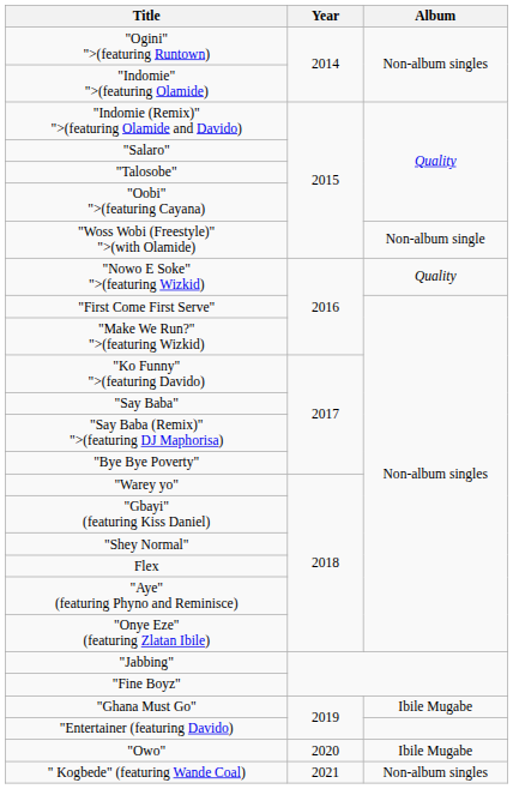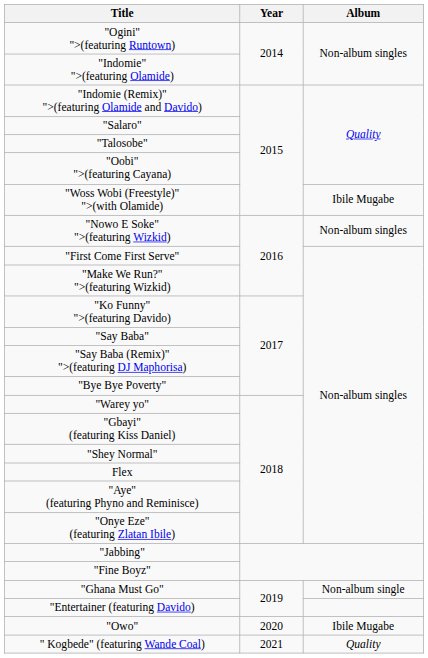 <table class="wikitable plainrowheaders" style="text-align:center;">
 <tr>
 <th scope="col" style="width:20em;">Title</th>
 <th scope="col" style="width:5em;">Year</th>
 <th scope="col" style="width:10em;">Album</th>
 </tr>
 <tr>
 <td>"Ogini"<br><span>">(featuring <a href='#'>Runtown</a>)</span></td>
 <td rowspan="2">2014</td>
 <td rowspan="2">Non-album singles</td>
 </tr>
 <tr>
 <td>"Indomie"<br><span>">(featuring <a href='#'>Olamide</a>)</span></td>
 </tr>
 <tr>
 <td>"Indomie (Remix)"<br><span>">(featuring <a href='#'>Olamide</a> and <a href='#'>Davido</a>)</span></td>
 <td rowspan="5">2015</td>
 <td rowspan="4"><em><a href='#'>Quality</a></em></td>
 </tr>
 <tr>
 <td>"Salaro"</td>
 </tr>
 <tr>
 <td>"Talosobe"</td>
 </tr>
 <tr>
 <td>"Oobi"<br><span>">(featuring Cayana)</span></td>
 </tr>
 <tr>
 <td>"Woss Wobi (Freestyle)"<br><span>">(with Olamide)</span></td>
-<td>Non-album single</td>
+<td>Ibile Mugabe</td>
 </tr>
 <tr>
 <td>"Nowo E Soke"<br><span>">(featuring <a href='#'>Wizkid</a>)</span></td>
 <td rowspan="3">2016</td>
-<td><em>Quality</em></td>
+<td>Non-album singles</td>
 </tr>
 <tr>
 <td>"First Come First Serve"</td>
 <td rowspan="12">Non-album singles</td>
 </tr>
 <tr>
 <td>"Make We Run?"<br><span>">(featuring Wizkid)</span></td>
 </tr>
 <tr>
 <td>"Ko Funny"<br><span>">(featuring Davido)</span></td>
 <td rowspan="4">2017</td>
 </tr>
 <tr>
 <td>"Say Baba"</td>
 </tr>
 <tr>
 <td>"Say Baba (Remix)"<br><span>">(featuring <a href='#'>DJ Maphorisa</a>)</span></td>
 </tr>
 <tr>
 <td>"Bye Bye Poverty"</td>
 </tr>
 <tr>
 <td>"Warey yo"</td>
 <td rowspan="6">2018</td>
 </tr>
 <tr>
 <td>"Gbayi"<br>(featuring Kiss Daniel)</td>
 </tr>
 <tr>
 <td>"Shey Normal"</td>
 </tr>
 <tr>
 <td>Flex</td>
 </tr>
 <tr>
 <td>"Aye"<br>(featuring Phyno and Reminisce)</td>
 </tr>
 <tr>
 <td>"Onye Eze"<br>(featuring <a href='#'>Zlatan Ibile</a>)</td>
 </tr>
 <tr>
 <td>"Jabbing"</td>
 </tr>
 <tr>
 <td>"Fine Boyz"</td>
 </tr>
 <tr>
 <td>"Ghana Must Go"</td>
 <td rowspan="2">2019</td>
-<td>Ibile Mugabe</td>
+<td>Non-album single</td>
 </tr>
 <tr>
 <td>"Entertainer (featuring <a href='#'>Davido</a>)</td>
 </tr>
 <tr>
 <td>"Owo"</td>
 <td>2020</td>
 <td>Ibile Mugabe</td>
 </tr>
 <tr>
 <td>" Kogbede" (featuring <a href='#'>Wande Coal</a>)</td>
 <td>2021</td>
-<td>Non-album singles</td>
+<td><em>Quality</em></td>
 </tr>
 </table>
